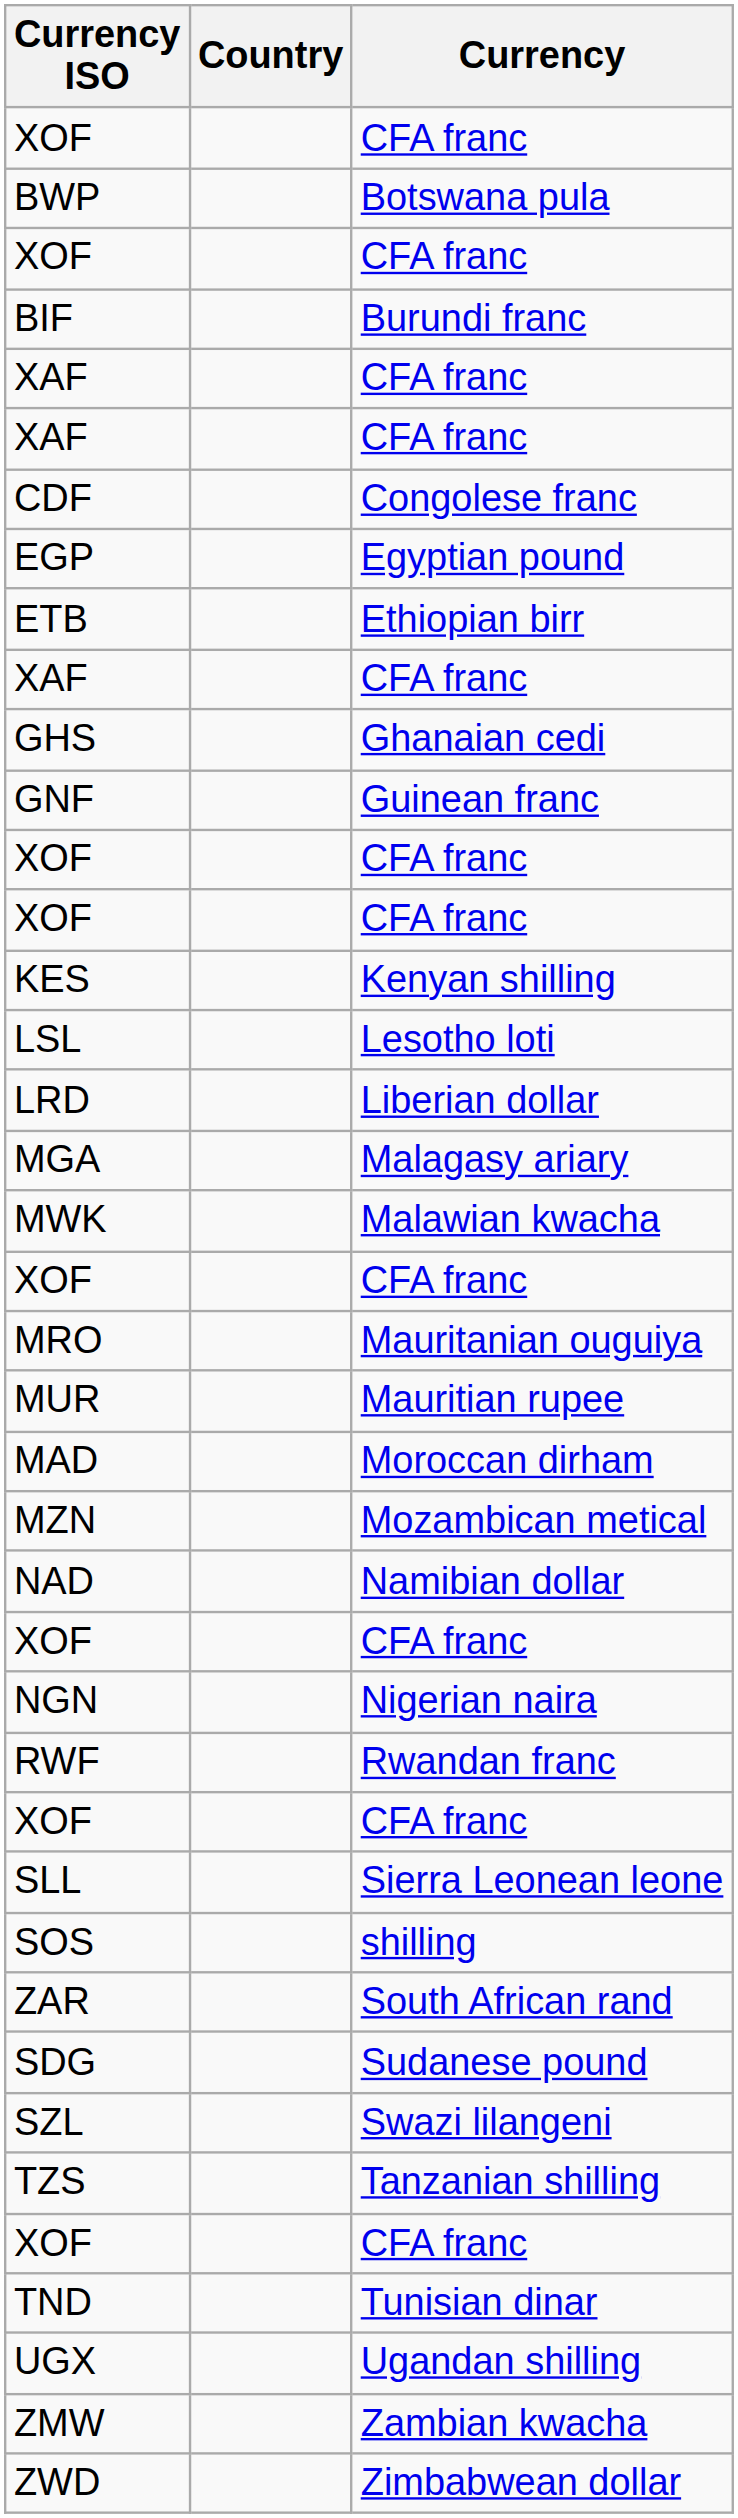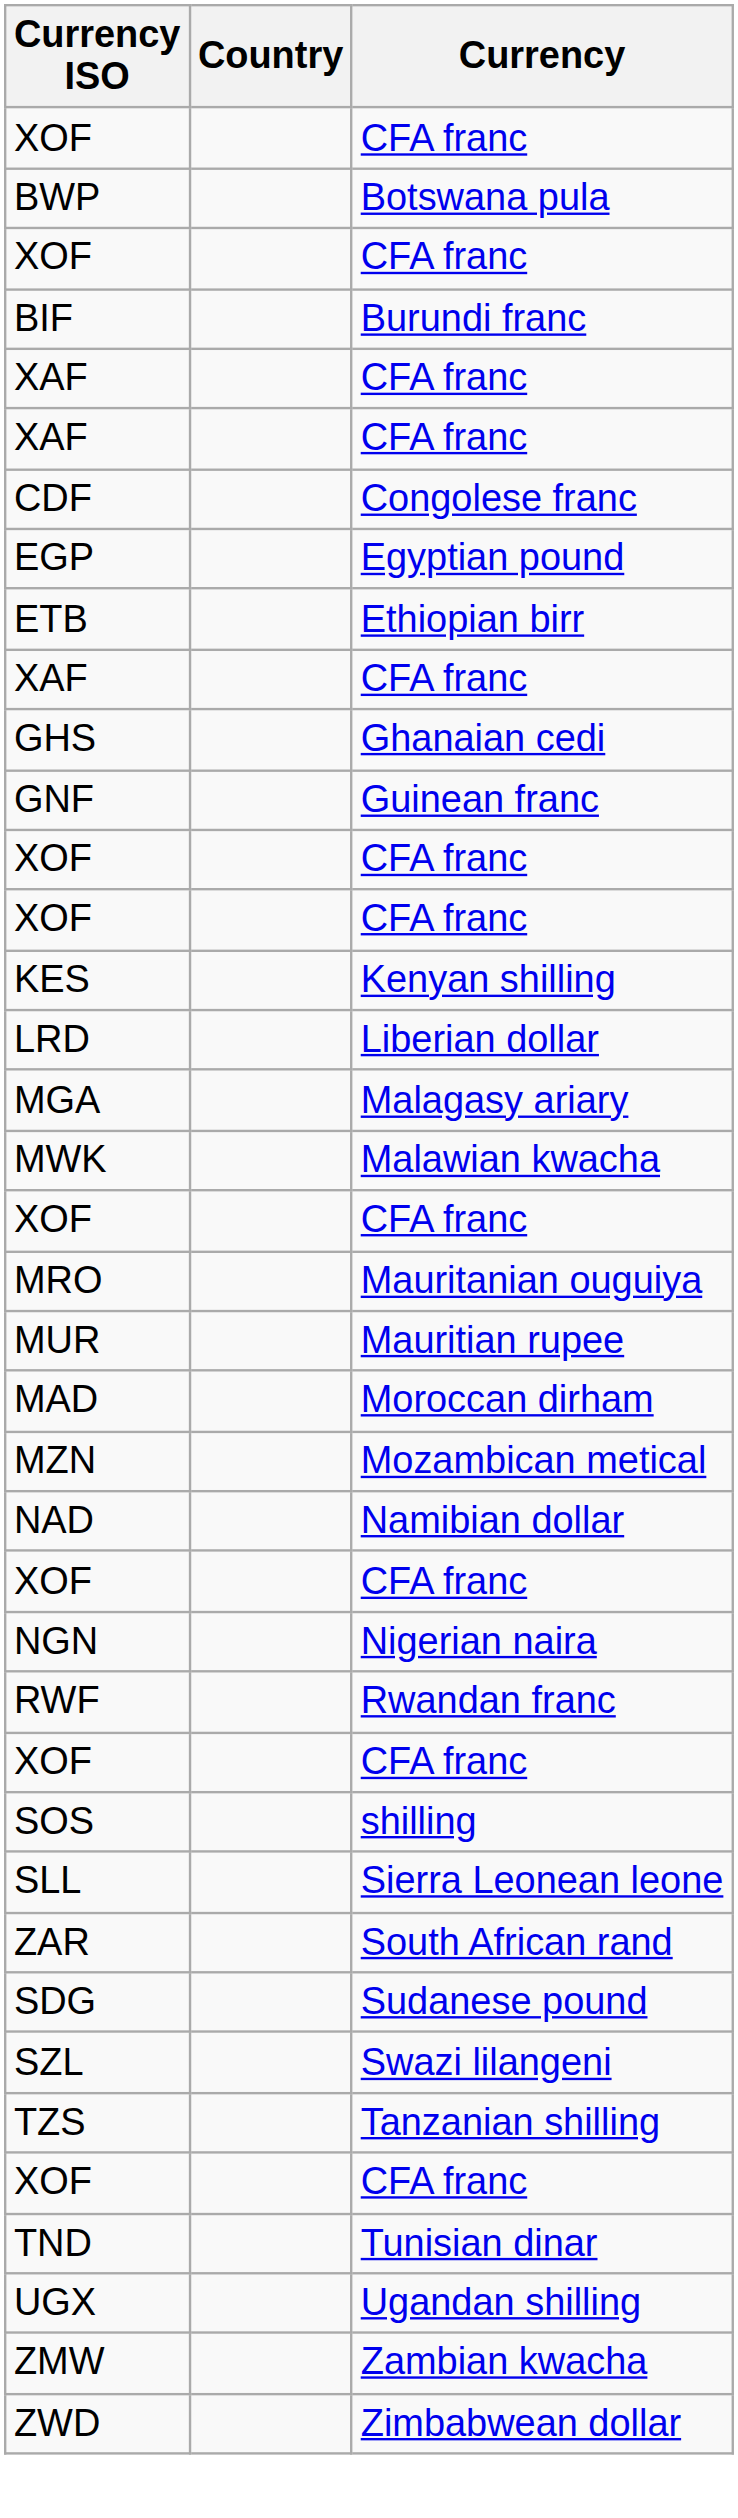 <table class="wikitable sortable">
 <tr>
 <th style="width:2em;">Currency ISO</th>
 <th>Country</th>
 <th>Currency</th>
 </tr>
 <tr>
 <td>XOF</td>
 <td></td>
 <td><a href='#'>CFA franc</a></td>
 </tr>
 <tr>
 <td>BWP</td>
 <td></td>
 <td><a href='#'>Botswana pula</a></td>
 </tr>
 <tr>
 <td>XOF</td>
 <td></td>
 <td><a href='#'>CFA franc</a></td>
 </tr>
 <tr>
 <td>BIF</td>
 <td></td>
 <td><a href='#'>Burundi franc</a></td>
 </tr>
 <tr>
 <td>XAF</td>
 <td></td>
 <td><a href='#'>CFA franc</a></td>
 </tr>
 <tr>
 <td>XAF</td>
 <td></td>
 <td><a href='#'>CFA franc</a></td>
 </tr>
 <tr>
 <td>CDF</td>
 <td></td>
 <td><a href='#'>Congolese franc</a></td>
 </tr>
 <tr>
 <td>EGP</td>
 <td></td>
 <td><a href='#'>Egyptian pound</a></td>
 </tr>
 <tr>
 <td>ETB</td>
 <td></td>
 <td><a href='#'>Ethiopian birr</a></td>
 </tr>
 <tr>
 <td>XAF</td>
 <td></td>
 <td><a href='#'>CFA franc</a></td>
 </tr>
 <tr>
 <td>GHS</td>
 <td></td>
 <td><a href='#'>Ghanaian cedi</a></td>
 </tr>
 <tr>
 <td>GNF</td>
 <td></td>
 <td><a href='#'>Guinean franc</a></td>
 </tr>
 <tr>
 <td>XOF</td>
 <td></td>
 <td><a href='#'>CFA franc</a></td>
 </tr>
 <tr>
 <td>XOF</td>
 <td></td>
 <td><a href='#'>CFA franc</a></td>
 </tr>
 <tr>
 <td>KES</td>
 <td></td>
 <td><a href='#'>Kenyan shilling</a></td>
 </tr>
 <tr>
-<td>LSL</td>
-<td></td>
-<td><a href='#'>Lesotho loti</a></td>
-</tr>
-<tr>
 <td>LRD</td>
 <td></td>
 <td><a href='#'>Liberian dollar</a></td>
 </tr>
 <tr>
 <td>MGA</td>
 <td></td>
 <td><a href='#'>Malagasy ariary</a></td>
 </tr>
 <tr>
 <td>MWK</td>
 <td></td>
 <td><a href='#'>Malawian kwacha</a></td>
 </tr>
 <tr>
 <td>XOF</td>
 <td></td>
 <td><a href='#'>CFA franc</a></td>
 </tr>
 <tr>
 <td>MRO</td>
 <td></td>
 <td><a href='#'>Mauritanian ouguiya</a></td>
 </tr>
 <tr>
 <td>MUR</td>
 <td></td>
 <td><a href='#'>Mauritian rupee</a></td>
 </tr>
 <tr>
 <td>MAD</td>
 <td></td>
 <td><a href='#'>Moroccan dirham</a></td>
 </tr>
 <tr>
 <td>MZN</td>
 <td></td>
 <td><a href='#'>Mozambican metical</a></td>
 </tr>
 <tr>
 <td>NAD</td>
 <td></td>
 <td><a href='#'>Namibian dollar</a></td>
 </tr>
 <tr>
 <td>XOF</td>
 <td></td>
 <td><a href='#'>CFA franc</a></td>
 </tr>
 <tr>
 <td>NGN</td>
 <td></td>
 <td><a href='#'>Nigerian naira</a></td>
 </tr>
 <tr>
 <td>RWF</td>
 <td></td>
 <td><a href='#'>Rwandan franc</a></td>
 </tr>
 <tr>
 <td>XOF</td>
 <td></td>
 <td><a href='#'>CFA franc</a></td>
 </tr>
 <tr>
+<td>SOS</td>
+<td></td>
+<td><a href='#'>shilling</a></td>
+</tr>
+<tr>
 <td>SLL</td>
 <td></td>
 <td><a href='#'>Sierra Leonean leone</a></td>
-</tr>
-<tr>
-<td>SOS</td>
-<td></td>
-<td><a href='#'>shilling</a></td>
 </tr>
 <tr>
 <td>ZAR</td>
 <td></td>
 <td><a href='#'>South African rand</a></td>
 </tr>
 <tr>
 <td>SDG</td>
 <td></td>
 <td><a href='#'>Sudanese pound</a></td>
 </tr>
 <tr>
 <td>SZL</td>
 <td></td>
 <td><a href='#'>Swazi lilangeni</a></td>
 </tr>
 <tr>
 <td>TZS</td>
 <td></td>
 <td><a href='#'>Tanzanian shilling</a></td>
 </tr>
 <tr>
 <td>XOF</td>
 <td></td>
 <td><a href='#'>CFA franc</a></td>
 </tr>
 <tr>
 <td>TND</td>
 <td></td>
 <td><a href='#'>Tunisian dinar</a></td>
 </tr>
 <tr>
 <td>UGX</td>
 <td></td>
 <td><a href='#'>Ugandan shilling</a></td>
 </tr>
 <tr>
 <td>ZMW</td>
 <td></td>
 <td><a href='#'>Zambian kwacha</a></td>
 </tr>
 <tr>
 <td>ZWD</td>
 <td></td>
 <td><a href='#'>Zimbabwean dollar</a></td>
 </tr>
 </table>
